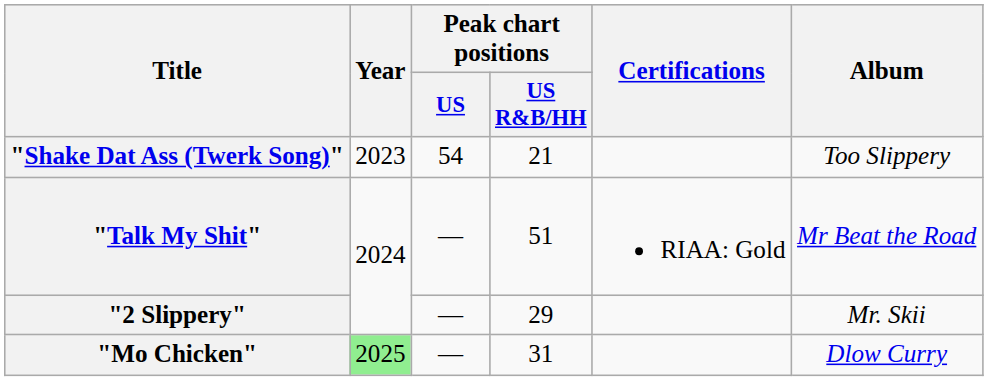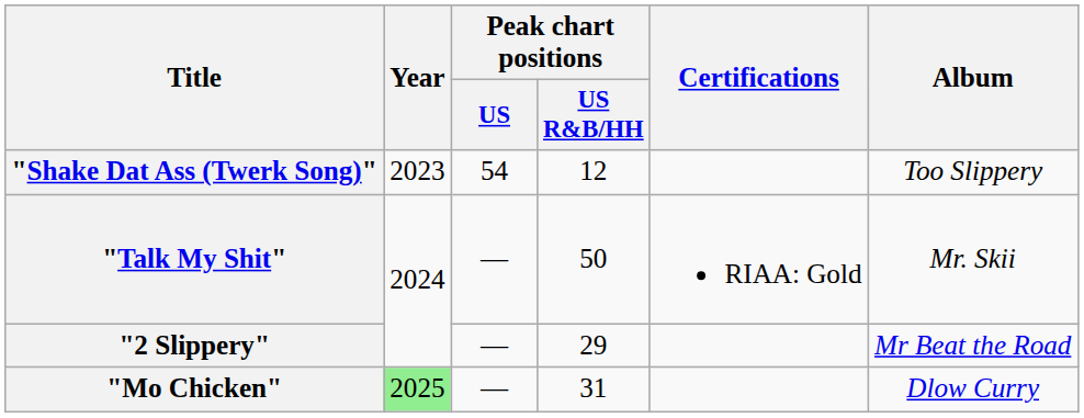 <table class="wikitable plainrowheaders" style="text-align:center;">
 <tr>
 <th scope="col" rowspan="2">Title</th>
 <th scope="col" rowspan="2">Year</th>
 <th scope="col" colspan="2">Peak chart positions</th>
 <th scope="col" rowspan="2"><a href='#'>Certifications</a></th>
 <th scope="col" rowspan="2">Album</th>
 </tr>
 <tr>
 <th scope="col" style="width:3em;font-size:90%;"><a href='#'>US</a><br></th>
 <th scope="col" style="width:3em;font-size:90%;"><a href='#'>US<br>R&B/HH</a><br></th>
 </tr>
 <tr>
 <th scope="row">"<a href='#'>Shake Dat Ass (Twerk Song)</a>"</th>
 <td>2023</td>
 <td>54</td>
-<td>21</td>
+<td>12</td>
 <td></td>
 <td><em>Too Slippery</em></td>
 </tr>
 <tr>
 <th scope="row">"<a href='#'>Talk My Shit</a>"</th>
 <td rowspan="2">2024</td>
 <td>—</td>
-<td>51</td>
+<td>50</td>
 <td><br><ul><li>RIAA: Gold</li></ul></td>
-<td><em><a href='#'>Mr Beat the Road</a></em></td>
+<td><em>Mr. Skii</em></td>
 </tr>
 <tr>
 <th scope="row">"2 Slippery"<br></th>
 <td>—</td>
 <td>29</td>
 <td></td>
-<td><em>Mr. Skii</em></td>
+<td><em><a href='#'>Mr Beat the Road</a></em></td>
 </tr>
 <tr>
 <th scope="row">"Mo Chicken"<br></th>
 <td style="background: lightgreen;">2025</td>
 <td>—</td>
 <td>31</td>
 <td></td>
 <td><em><a href='#'>Dlow Curry</a></em></td>
 </tr>
 </table>
